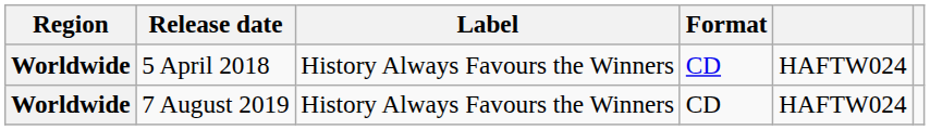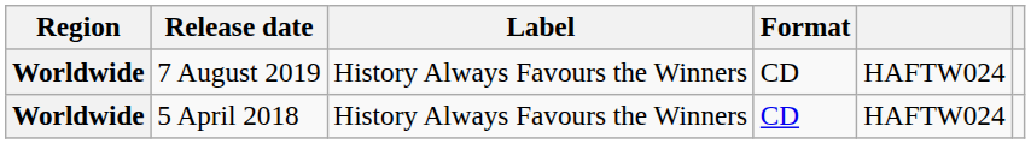 <table class="wikitable plainrowheaders">
 <tr>
 <th scope="col">Region</th>
 <th scope="col">Release date</th>
 <th scope="col">Label</th>
 <th scope="col">Format</th>
 <th scope="col"></th>
 <th scope="col"></th>
 </tr>
 <tr>
 <th scope="row">Worldwide</th>
+<td>7 August 2019</td>
+<td>History Always Favours the Winners</td>
+<td>CD</td>
+<td>HAFTW024</td>
+<td></td>
+</tr>
+<tr>
+<th scope="row">Worldwide</th>
 <td>5 April 2018</td>
 <td>History Always Favours the Winners</td>
 <td><a href='#'>CD</a></td>
 <td>HAFTW024</td>
 <td></td>
 </tr>
-<tr>
-<th scope="row">Worldwide</th>
-<td>7 August 2019</td>
-<td>History Always Favours the Winners</td>
-<td>CD</td>
-<td>HAFTW024</td>
-<td></td>
-</tr>
 </table>
